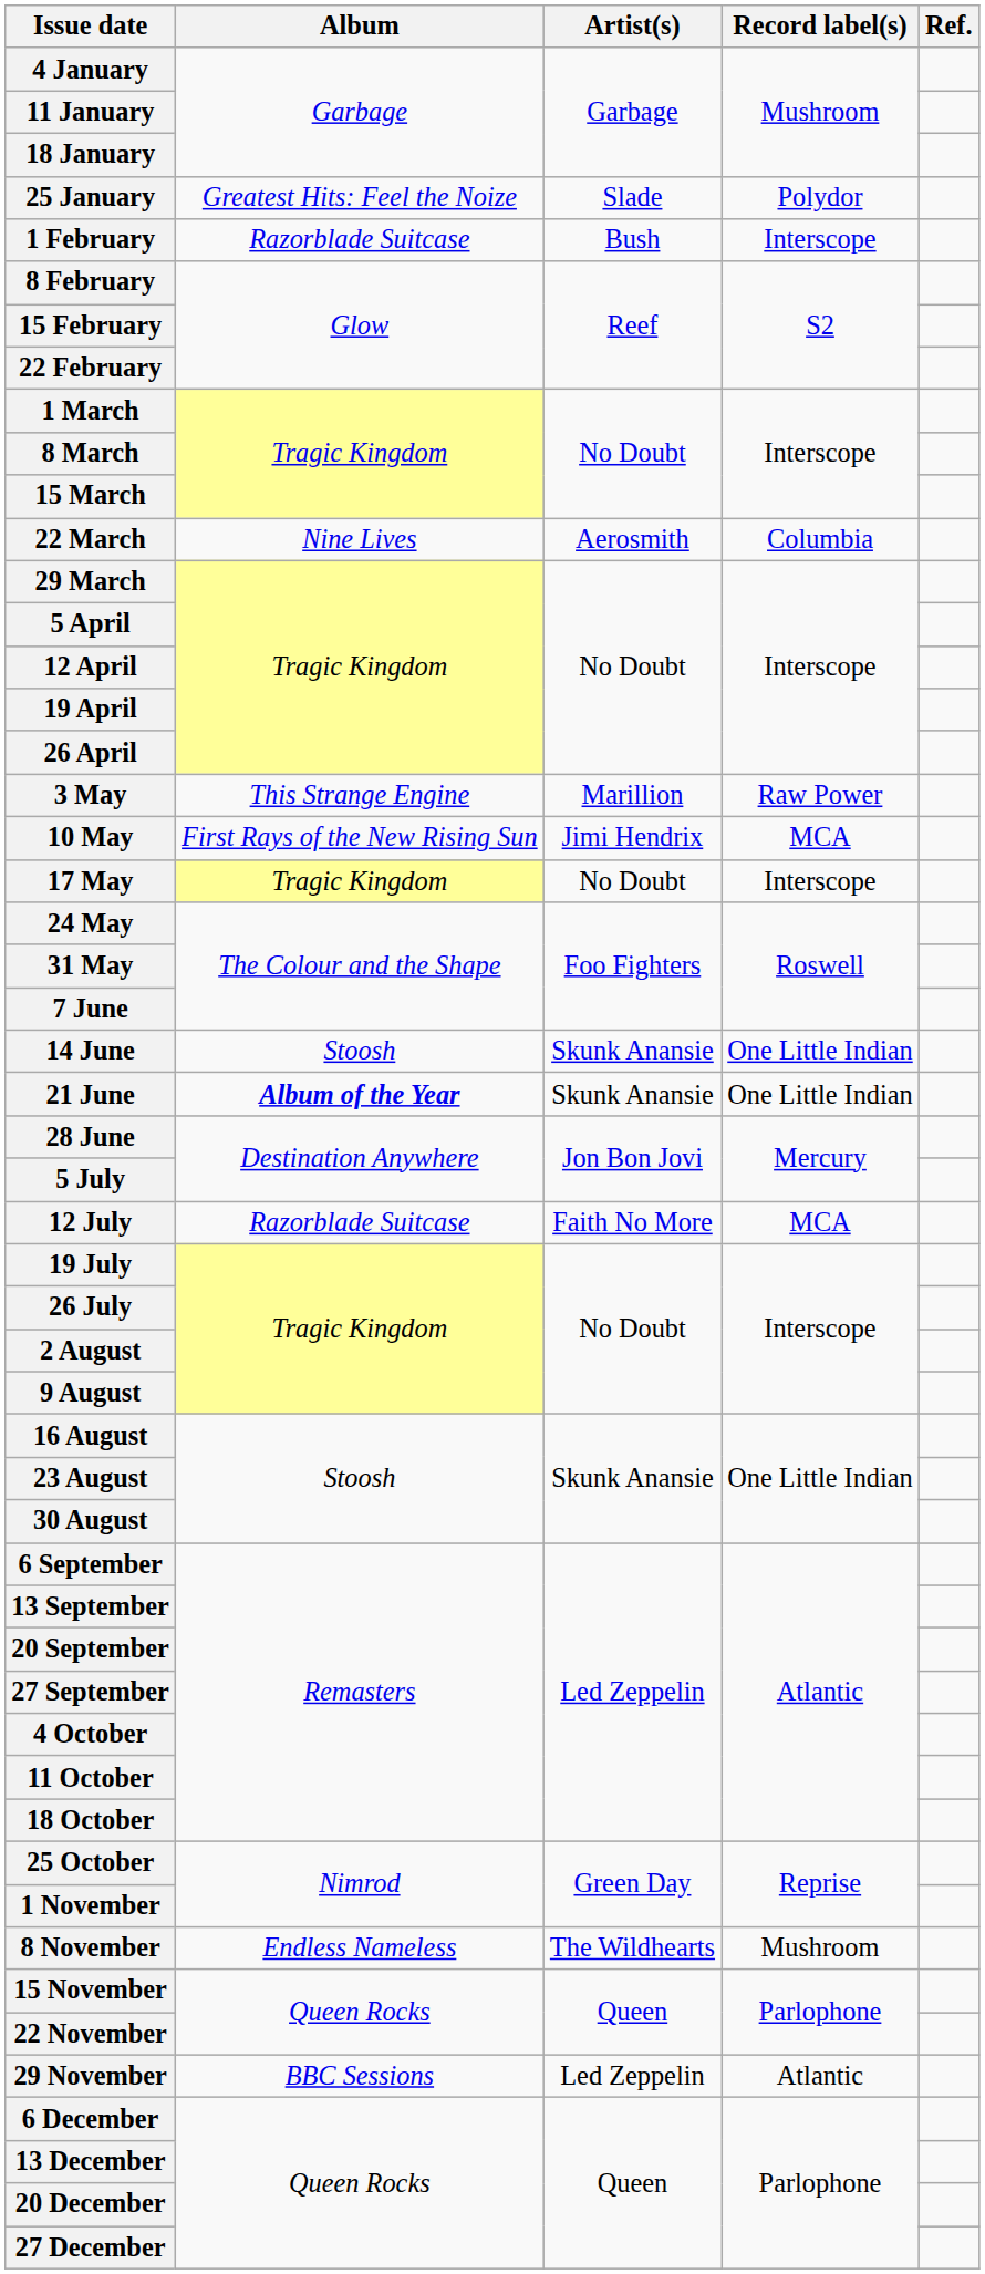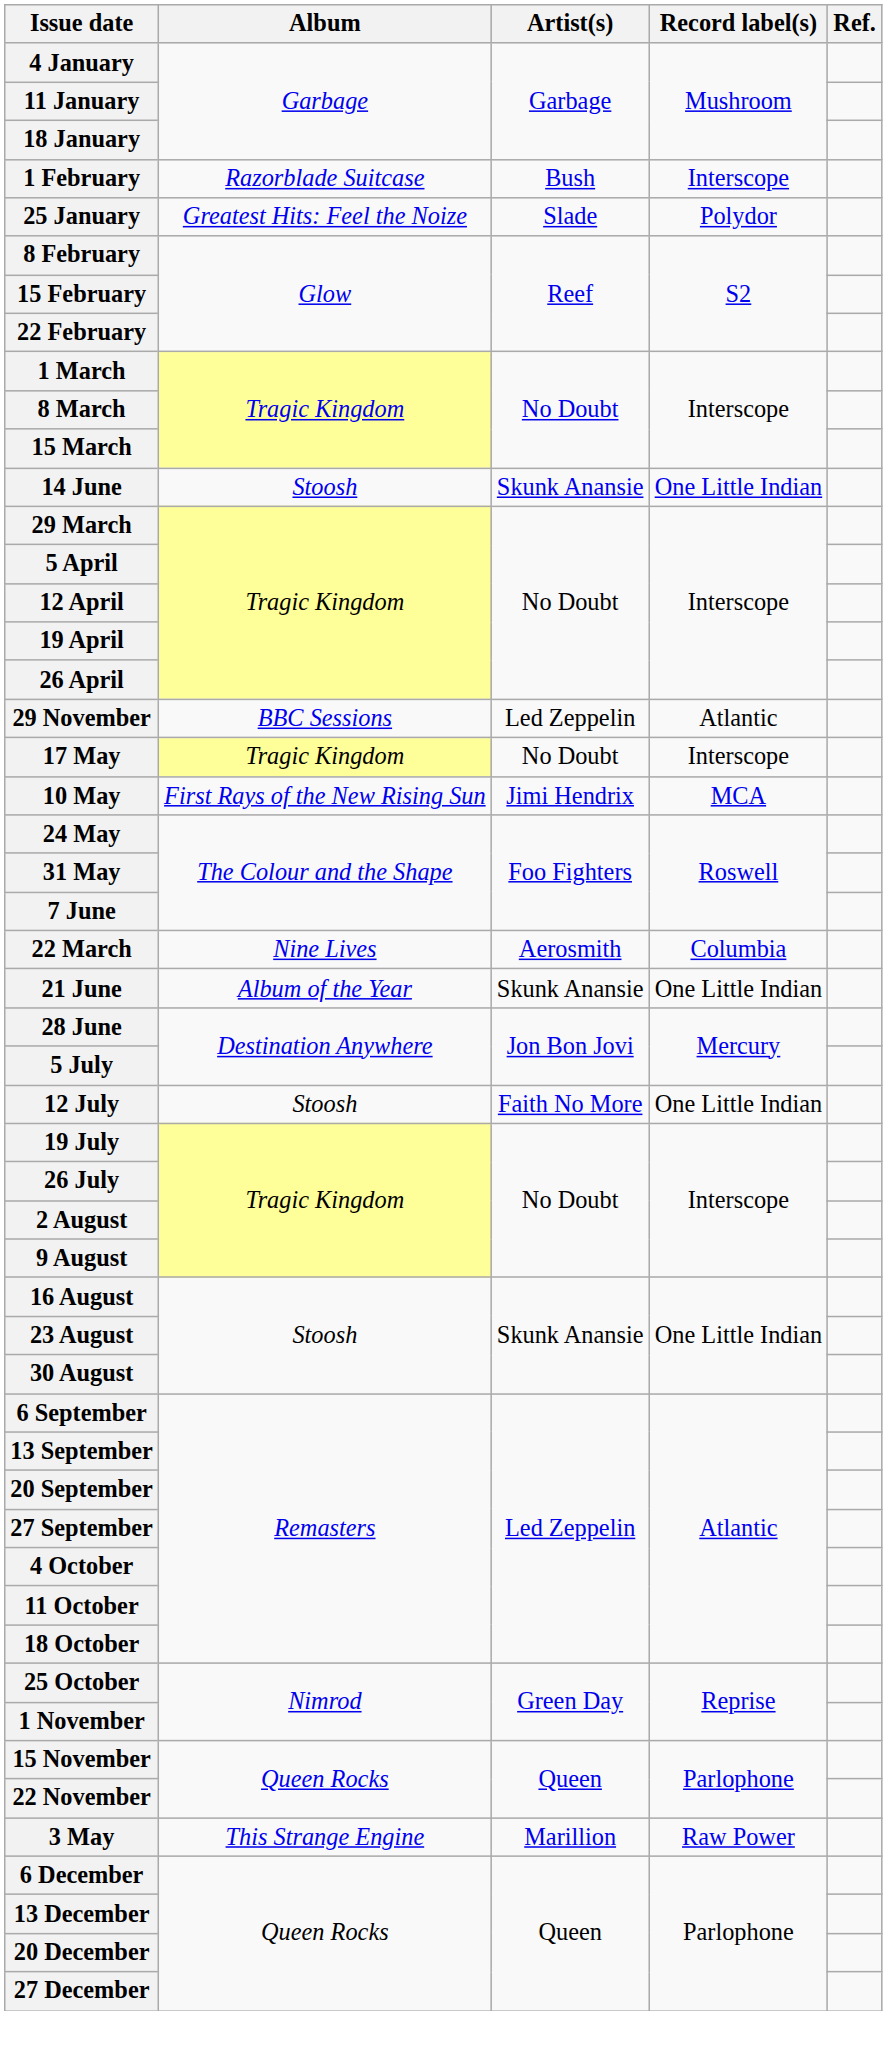 <table class="wikitable plainrowheaders" style="text-align:center">
 <tr>
 <th scope="col">Issue date</th>
 <th scope="col">Album</th>
 <th scope="col">Artist(s)</th>
 <th scope="col">Record label(s)</th>
 <th scope="col">Ref.</th>
 </tr>
 <tr>
 <th scope="row">4 January</th>
 <td rowspan="3"><em><a href='#'>Garbage</a></em></td>
 <td rowspan="3"><a href='#'>Garbage</a></td>
 <td rowspan="3"><a href='#'>Mushroom</a></td>
 <td></td>
 </tr>
 <tr>
 <th scope="row">11 January</th>
 <td></td>
 </tr>
 <tr>
 <th scope="row">18 January</th>
 <td></td>
 </tr>
 <tr>
+<th scope="row">1 February</th>
+<td><em><a href='#'>Razorblade Suitcase</a></em></td>
+<td><a href='#'>Bush</a></td>
+<td><a href='#'>Interscope</a></td>
+<td></td>
+</tr>
+<tr>
 <th scope="row">25 January</th>
 <td><em><a href='#'>Greatest Hits: Feel the Noize</a></em></td>
 <td><a href='#'>Slade</a></td>
 <td><a href='#'>Polydor</a></td>
-<td></td>
-</tr>
-<tr>
-<th scope="row">1 February</th>
-<td><em><a href='#'>Razorblade Suitcase</a></em></td>
-<td><a href='#'>Bush</a></td>
-<td><a href='#'>Interscope</a></td>
 <td></td>
 </tr>
 <tr>
 <th scope="row">8 February</th>
 <td rowspan="3"><em><a href='#'>Glow</a></em></td>
 <td rowspan="3"><a href='#'>Reef</a></td>
 <td rowspan="3"><a href='#'>S2</a></td>
 <td></td>
 </tr>
 <tr>
 <th scope="row">15 February</th>
 <td></td>
 </tr>
 <tr>
 <th scope="row">22 February</th>
 <td></td>
 </tr>
 <tr>
 <th scope="row">1 March</th>
 <td rowspan="3" style="background-color:#FFFF99"><em><a href='#'>Tragic Kingdom</a></em> </td>
 <td rowspan="3"><a href='#'>No Doubt</a></td>
 <td rowspan="3">Interscope</td>
 <td></td>
 </tr>
 <tr>
 <th scope="row">8 March</th>
 <td></td>
 </tr>
 <tr>
 <th scope="row">15 March</th>
 <td></td>
 </tr>
 <tr>
-<th scope="row">22 March</th>
-<td><em><a href='#'>Nine Lives</a></em></td>
-<td><a href='#'>Aerosmith</a></td>
-<td><a href='#'>Columbia</a></td>
+<th scope="row">14 June</th>
+<td><em><a href='#'>Stoosh</a></em></td>
+<td><a href='#'>Skunk Anansie</a></td>
+<td><a href='#'>One Little Indian</a></td>
 <td></td>
 </tr>
 <tr>
 <th scope="row">29 March</th>
 <td rowspan="5" style="background-color:#FFFF99"><em>Tragic Kingdom</em> </td>
 <td rowspan="5">No Doubt</td>
 <td rowspan="5">Interscope</td>
 <td></td>
 </tr>
 <tr>
 <th scope="row">5 April</th>
 <td></td>
 </tr>
 <tr>
 <th scope="row">12 April</th>
 <td></td>
 </tr>
 <tr>
 <th scope="row">19 April</th>
 <td></td>
 </tr>
 <tr>
 <th scope="row">26 April</th>
 <td></td>
 </tr>
 <tr>
-<th scope="row">3 May</th>
-<td><em><a href='#'>This Strange Engine</a></em></td>
-<td><a href='#'>Marillion</a></td>
-<td><a href='#'>Raw Power</a></td>
+<th scope="row">29 November</th>
+<td><em><a href='#'>BBC Sessions</a></em></td>
+<td>Led Zeppelin</td>
+<td>Atlantic</td>
+<td></td>
+</tr>
+<tr>
+<th scope="row">17 May</th>
+<td style="background-color:#FFFF99"><em>Tragic Kingdom</em> </td>
+<td>No Doubt</td>
+<td>Interscope</td>
 <td></td>
 </tr>
 <tr>
 <th scope="row">10 May</th>
 <td><em><a href='#'>First Rays of the New Rising Sun</a></em></td>
 <td><a href='#'>Jimi Hendrix</a></td>
 <td><a href='#'>MCA</a></td>
-<td></td>
-</tr>
-<tr>
-<th scope="row">17 May</th>
-<td style="background-color:#FFFF99"><em>Tragic Kingdom</em> </td>
-<td>No Doubt</td>
-<td>Interscope</td>
 <td></td>
 </tr>
 <tr>
 <th scope="row">24 May</th>
 <td rowspan="3"><em><a href='#'>The Colour and the Shape</a></em></td>
 <td rowspan="3"><a href='#'>Foo Fighters</a></td>
 <td rowspan="3"><a href='#'>Roswell</a></td>
 <td></td>
 </tr>
 <tr>
 <th scope="row">31 May</th>
 <td></td>
 </tr>
 <tr>
 <th scope="row">7 June</th>
 <td></td>
 </tr>
 <tr>
-<th scope="row">14 June</th>
-<td><em><a href='#'>Stoosh</a></em></td>
-<td><a href='#'>Skunk Anansie</a></td>
-<td><a href='#'>One Little Indian</a></td>
+<th scope="row">22 March</th>
+<td><em><a href='#'>Nine Lives</a></em></td>
+<td><a href='#'>Aerosmith</a></td>
+<td><a href='#'>Columbia</a></td>
 <td></td>
 </tr>
 <tr>
 <th scope="row">21 June</th>
-<td><strong><em><a href='#'>Album of the Year</a></em></strong></td>
+<td><em><a href='#'>Album of the Year</a></em></td>
 <td>Skunk Anansie</td>
 <td>One Little Indian</td>
 <td></td>
 </tr>
 <tr>
 <th scope="row">28 June</th>
 <td rowspan="2"><em><a href='#'>Destination Anywhere</a></em></td>
 <td rowspan="2"><a href='#'>Jon Bon Jovi</a></td>
 <td rowspan="2"><a href='#'>Mercury</a></td>
 <td></td>
 </tr>
 <tr>
 <th scope="row">5 July</th>
 <td></td>
 </tr>
 <tr>
 <th scope="row">12 July</th>
-<td><em><a href='#'>Razorblade Suitcase</a></em></td>
+<td><em>Stoosh</em></td>
 <td><a href='#'>Faith No More</a></td>
-<td><a href='#'>MCA</a></td>
+<td>One Little Indian</td>
 <td></td>
 </tr>
 <tr>
 <th scope="row">19 July</th>
 <td rowspan="4" style="background-color:#FFFF99"><em>Tragic Kingdom</em> </td>
 <td rowspan="4">No Doubt</td>
 <td rowspan="4">Interscope</td>
 <td></td>
 </tr>
 <tr>
 <th scope="row">26 July</th>
 <td></td>
 </tr>
 <tr>
 <th scope="row">2 August</th>
 <td></td>
 </tr>
 <tr>
 <th scope="row">9 August</th>
 <td></td>
 </tr>
 <tr>
 <th scope="row">16 August</th>
 <td rowspan="3"><em>Stoosh</em></td>
 <td rowspan="3">Skunk Anansie</td>
 <td rowspan="3">One Little Indian</td>
 <td></td>
 </tr>
 <tr>
 <th scope="row">23 August</th>
 <td></td>
 </tr>
 <tr>
 <th scope="row">30 August</th>
 <td></td>
 </tr>
 <tr>
 <th scope="row">6 September</th>
 <td rowspan="7"><em><a href='#'>Remasters</a></em></td>
 <td rowspan="7"><a href='#'>Led Zeppelin</a></td>
 <td rowspan="7"><a href='#'>Atlantic</a></td>
 <td></td>
 </tr>
 <tr>
 <th scope="row">13 September</th>
 <td></td>
 </tr>
 <tr>
 <th scope="row">20 September</th>
 <td></td>
 </tr>
 <tr>
 <th scope="row">27 September</th>
 <td></td>
 </tr>
 <tr>
 <th scope="row">4 October</th>
 <td></td>
 </tr>
 <tr>
 <th scope="row">11 October</th>
 <td></td>
 </tr>
 <tr>
 <th scope="row">18 October</th>
 <td></td>
 </tr>
 <tr>
 <th scope="row">25 October</th>
 <td rowspan="2"><em><a href='#'>Nimrod</a></em></td>
 <td rowspan="2"><a href='#'>Green Day</a></td>
 <td rowspan="2"><a href='#'>Reprise</a></td>
 <td></td>
 </tr>
 <tr>
 <th scope="row">1 November</th>
 <td></td>
 </tr>
 <tr>
-<th scope="row">8 November</th>
-<td><em><a href='#'>Endless Nameless</a></em></td>
-<td><a href='#'>The Wildhearts</a></td>
-<td>Mushroom</td>
-<td></td>
-</tr>
-<tr>
 <th scope="row">15 November</th>
 <td rowspan="2"><em><a href='#'>Queen Rocks</a></em></td>
 <td rowspan="2"><a href='#'>Queen</a></td>
 <td rowspan="2"><a href='#'>Parlophone</a></td>
 <td></td>
 </tr>
 <tr>
 <th scope="row">22 November</th>
 <td></td>
 </tr>
 <tr>
-<th scope="row">29 November</th>
-<td><em><a href='#'>BBC Sessions</a></em></td>
-<td>Led Zeppelin</td>
-<td>Atlantic</td>
+<th scope="row">3 May</th>
+<td><em><a href='#'>This Strange Engine</a></em></td>
+<td><a href='#'>Marillion</a></td>
+<td><a href='#'>Raw Power</a></td>
 <td></td>
 </tr>
 <tr>
 <th scope="row">6 December</th>
 <td rowspan="4"><em>Queen Rocks</em></td>
 <td rowspan="4">Queen</td>
 <td rowspan="4">Parlophone</td>
 <td></td>
 </tr>
 <tr>
 <th scope="row">13 December</th>
 <td></td>
 </tr>
 <tr>
 <th scope="row">20 December</th>
 <td></td>
 </tr>
 <tr>
 <th scope="row">27 December</th>
 <td></td>
 </tr>
 </table>
